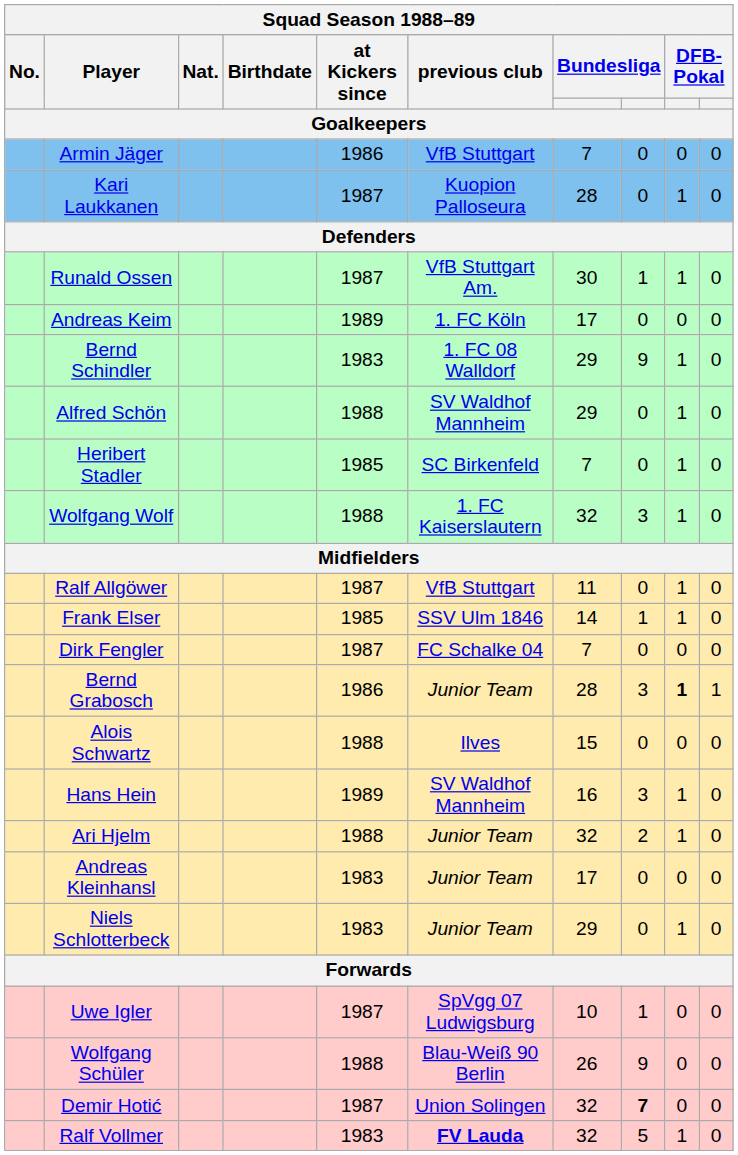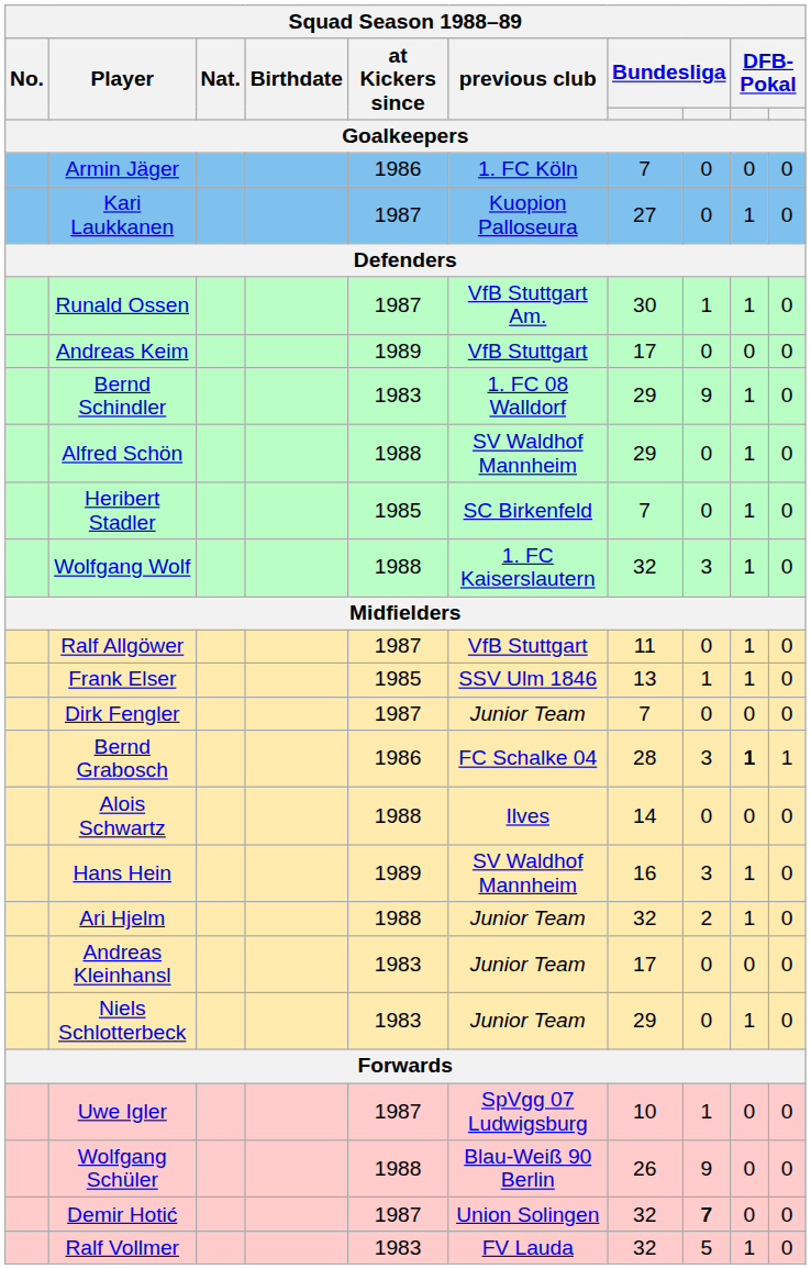 <table class="wikitable">
 <tr align="center" style="background:#DCDCDC">
 <th colspan="12">Squad Season 1988–89</th>
 </tr>
 <tr align="center" style="background:#9C9C9C">
 <th rowspan="2">No.</th>
 <th rowspan="2">Player</th>
 <th rowspan="2">Nat.</th>
 <th rowspan="2">Birthdate</th>
 <th rowspan="2">at Kickers since</th>
 <th rowspan="2">previous club</th>
 <th colspan="2"><a href='#'>Bundesliga</a></th>
 <th colspan="2"><a href='#'>DFB-Pokal</a></th>
 </tr>
 <tr style="background:#DCDCDC">
 <th></th>
 <th></th>
 <th></th>
 <th></th>
 </tr>
 <tr align="center" style="background:#DCDCDC">
 <th colspan="12">Goalkeepers</th>
 </tr>
 <tr align="center" style="background:#7EC0EE">
 <td></td>
 <td><a href='#'>Armin Jäger</a></td>
 <td></td>
 <td></td>
 <td>1986</td>
-<td><a href='#'>VfB Stuttgart</a></td>
+<td><a href='#'>1. FC Köln</a></td>
 <td>7</td>
 <td>0</td>
 <td>0</td>
 <td>0</td>
 </tr>
 <tr align="center" style="background:#7EC0EE">
 <td></td>
 <td><a href='#'>Kari Laukkanen</a></td>
 <td></td>
 <td></td>
 <td>1987</td>
 <td><a href='#'>Kuopion Palloseura</a></td>
-<td>28</td>
+<td>27</td>
 <td>0</td>
 <td>1</td>
 <td>0</td>
 </tr>
 <tr align="center" style="background:#DCDCDC">
 <th colspan="12">Defenders</th>
 </tr>
 <tr align="center" style="background:#B9FFC5">
 <td></td>
 <td><a href='#'>Runald Ossen</a></td>
 <td></td>
 <td></td>
 <td>1987</td>
 <td><a href='#'>VfB Stuttgart Am.</a></td>
 <td>30</td>
 <td>1</td>
 <td>1</td>
 <td>0</td>
 </tr>
 <tr align="center" style="background:#B9FFC5">
 <td></td>
 <td><a href='#'>Andreas Keim</a></td>
 <td></td>
 <td></td>
 <td>1989</td>
-<td><a href='#'>1. FC Köln</a></td>
+<td><a href='#'>VfB Stuttgart</a></td>
 <td>17</td>
 <td>0</td>
 <td>0</td>
 <td>0</td>
 </tr>
 <tr align="center" style="background:#B9FFC5">
 <td></td>
 <td><a href='#'>Bernd Schindler</a></td>
 <td></td>
 <td></td>
 <td>1983</td>
 <td><a href='#'>1. FC 08 Walldorf</a></td>
 <td>29</td>
 <td>9</td>
 <td>1</td>
 <td>0</td>
 </tr>
 <tr align="center" style="background:#B9FFC5">
 <td></td>
 <td><a href='#'>Alfred Schön</a></td>
 <td></td>
 <td></td>
 <td>1988</td>
 <td><a href='#'>SV Waldhof Mannheim</a></td>
 <td>29</td>
 <td>0</td>
 <td>1</td>
 <td>0</td>
 </tr>
 <tr align="center" style="background:#B9FFC5">
 <td></td>
 <td><a href='#'>Heribert Stadler</a></td>
 <td></td>
 <td></td>
 <td>1985</td>
 <td><a href='#'>SC Birkenfeld</a></td>
 <td>7</td>
 <td>0</td>
 <td>1</td>
 <td>0</td>
 </tr>
 <tr align="center" style="background:#B9FFC5">
 <td></td>
 <td><a href='#'>Wolfgang Wolf</a></td>
 <td></td>
 <td></td>
 <td>1988</td>
 <td><a href='#'>1. FC Kaiserslautern</a></td>
 <td>32</td>
 <td>3</td>
 <td>1</td>
 <td>0</td>
 </tr>
 <tr align="center" style="background:#DCDCDC">
 <th colspan="12">Midfielders</th>
 </tr>
 <tr align="center" style="background:#FFEBAD">
 <td></td>
 <td><a href='#'>Ralf Allgöwer</a></td>
 <td></td>
 <td></td>
 <td>1987</td>
 <td><a href='#'>VfB Stuttgart</a></td>
 <td>11</td>
 <td>0</td>
 <td>1</td>
 <td>0</td>
 </tr>
 <tr align="center" style="background:#FFEBAD">
 <td></td>
 <td><a href='#'>Frank Elser</a></td>
 <td></td>
 <td></td>
 <td>1985</td>
 <td><a href='#'>SSV Ulm 1846</a></td>
-<td>14</td>
+<td>13</td>
 <td>1</td>
 <td>1</td>
 <td>0</td>
 </tr>
 <tr align="center" style="background:#FFEBAD">
 <td></td>
 <td><a href='#'>Dirk Fengler</a></td>
 <td></td>
 <td></td>
 <td>1987</td>
-<td><a href='#'>FC Schalke 04</a></td>
+<td><em>Junior Team</em></td>
 <td>7</td>
 <td>0</td>
 <td>0</td>
 <td>0</td>
 </tr>
 <tr align="center" style="background:#FFEBAD">
 <td></td>
 <td><a href='#'>Bernd Grabosch</a></td>
 <td></td>
 <td></td>
 <td>1986</td>
-<td><em>Junior Team</em></td>
+<td><a href='#'>FC Schalke 04</a></td>
 <td>28</td>
 <td>3</td>
 <td><strong>1</strong></td>
 <td>1</td>
 </tr>
 <tr align="center" style="background:#FFEBAD">
 <td></td>
 <td><a href='#'>Alois Schwartz</a></td>
 <td></td>
 <td></td>
 <td>1988</td>
 <td><a href='#'>Ilves</a></td>
-<td>15</td>
+<td>14</td>
 <td>0</td>
 <td>0</td>
 <td>0</td>
 </tr>
 <tr align="center" style="background:#FFEBAD">
 <td></td>
 <td><a href='#'>Hans Hein</a></td>
 <td></td>
 <td></td>
 <td>1989</td>
 <td><a href='#'>SV Waldhof Mannheim</a></td>
 <td>16</td>
 <td>3</td>
 <td>1</td>
 <td>0</td>
 </tr>
 <tr align="center" style="background:#FFEBAD">
 <td></td>
 <td><a href='#'>Ari Hjelm</a></td>
 <td></td>
 <td></td>
 <td>1988</td>
 <td><em>Junior Team</em></td>
 <td>32</td>
 <td>2</td>
 <td>1</td>
 <td>0</td>
 </tr>
 <tr align="center" style="background:#FFEBAD">
 <td></td>
 <td><a href='#'>Andreas Kleinhansl</a></td>
 <td></td>
 <td></td>
 <td>1983</td>
 <td><em>Junior Team</em></td>
 <td>17</td>
 <td>0</td>
 <td>0</td>
 <td>0</td>
 </tr>
 <tr align="center" style="background:#FFEBAD">
 <td></td>
 <td><a href='#'>Niels Schlotterbeck</a></td>
 <td></td>
 <td></td>
 <td>1983</td>
 <td><em>Junior Team</em></td>
 <td>29</td>
 <td>0</td>
 <td>1</td>
 <td>0</td>
 </tr>
 <tr align="center" style="background:#DCDCDC">
 <th colspan="12">Forwards</th>
 </tr>
 <tr align="center" style="background:#FFCBCB">
 <td></td>
 <td><a href='#'>Uwe Igler</a></td>
 <td></td>
 <td></td>
 <td>1987</td>
 <td><a href='#'>SpVgg 07 Ludwigsburg</a></td>
 <td>10</td>
 <td>1</td>
 <td>0</td>
 <td>0</td>
 </tr>
 <tr align="center" style="background:#FFCBCB">
 <td></td>
 <td><a href='#'>Wolfgang Schüler</a></td>
 <td></td>
 <td></td>
 <td>1988</td>
 <td><a href='#'>Blau-Weiß 90 Berlin</a></td>
 <td>26</td>
 <td>9</td>
 <td>0</td>
 <td>0</td>
 </tr>
 <tr align="center" style="background:#FFCBCB">
 <td></td>
 <td><a href='#'>Demir Hotić</a></td>
 <td></td>
 <td></td>
 <td>1987</td>
 <td><a href='#'>Union Solingen</a></td>
 <td>32</td>
 <td><strong>7</strong></td>
 <td>0</td>
 <td>0</td>
 </tr>
 <tr align="center" style="background:#FFCBCB">
 <td></td>
 <td><a href='#'>Ralf Vollmer</a></td>
 <td></td>
 <td></td>
 <td>1983</td>
-<td><strong><a href='#'>FV Lauda</a></strong></td>
+<td><a href='#'>FV Lauda</a></td>
 <td>32</td>
 <td>5</td>
 <td>1</td>
 <td>0</td>
 </tr>
 <tr>
 </tr>
 </table>
